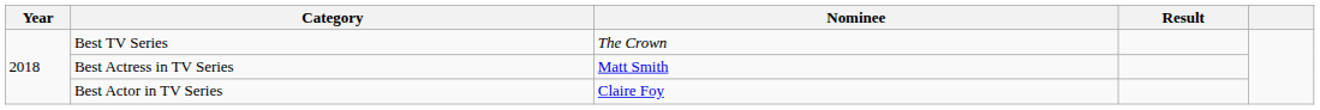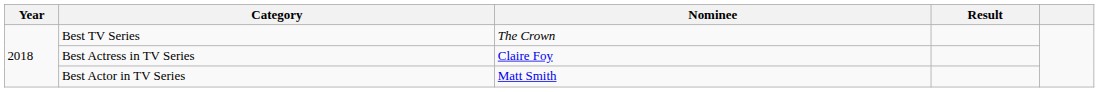 <table class="wikitable" style="width:85%;">
 <tr>
 <th width=5%>Year</th>
 <th style="width:40%;">Category</th>
 <th style="width:40%;">Nominee</th>
 <th style="width:10%;">Result</th>
 <th width=5%></th>
 </tr>
 <tr>
 <td vstyle="text-align: center;"rowspan="3">2018</td>
 <td>Best TV Series</td>
 <td><em>The Crown</em></td>
 <td></td>
 <td rowspan="3"></td>
 </tr>
 <tr>
 <td>Best Actress in TV Series</td>
-<td><a href='#'>Matt Smith</a></td>
+<td><a href='#'>Claire Foy</a></td>
 <td></td>
 </tr>
 <tr>
 <td>Best Actor in TV Series</td>
-<td><a href='#'>Claire Foy</a></td>
+<td><a href='#'>Matt Smith</a></td>
 <td></td>
 </tr>
 </table>
